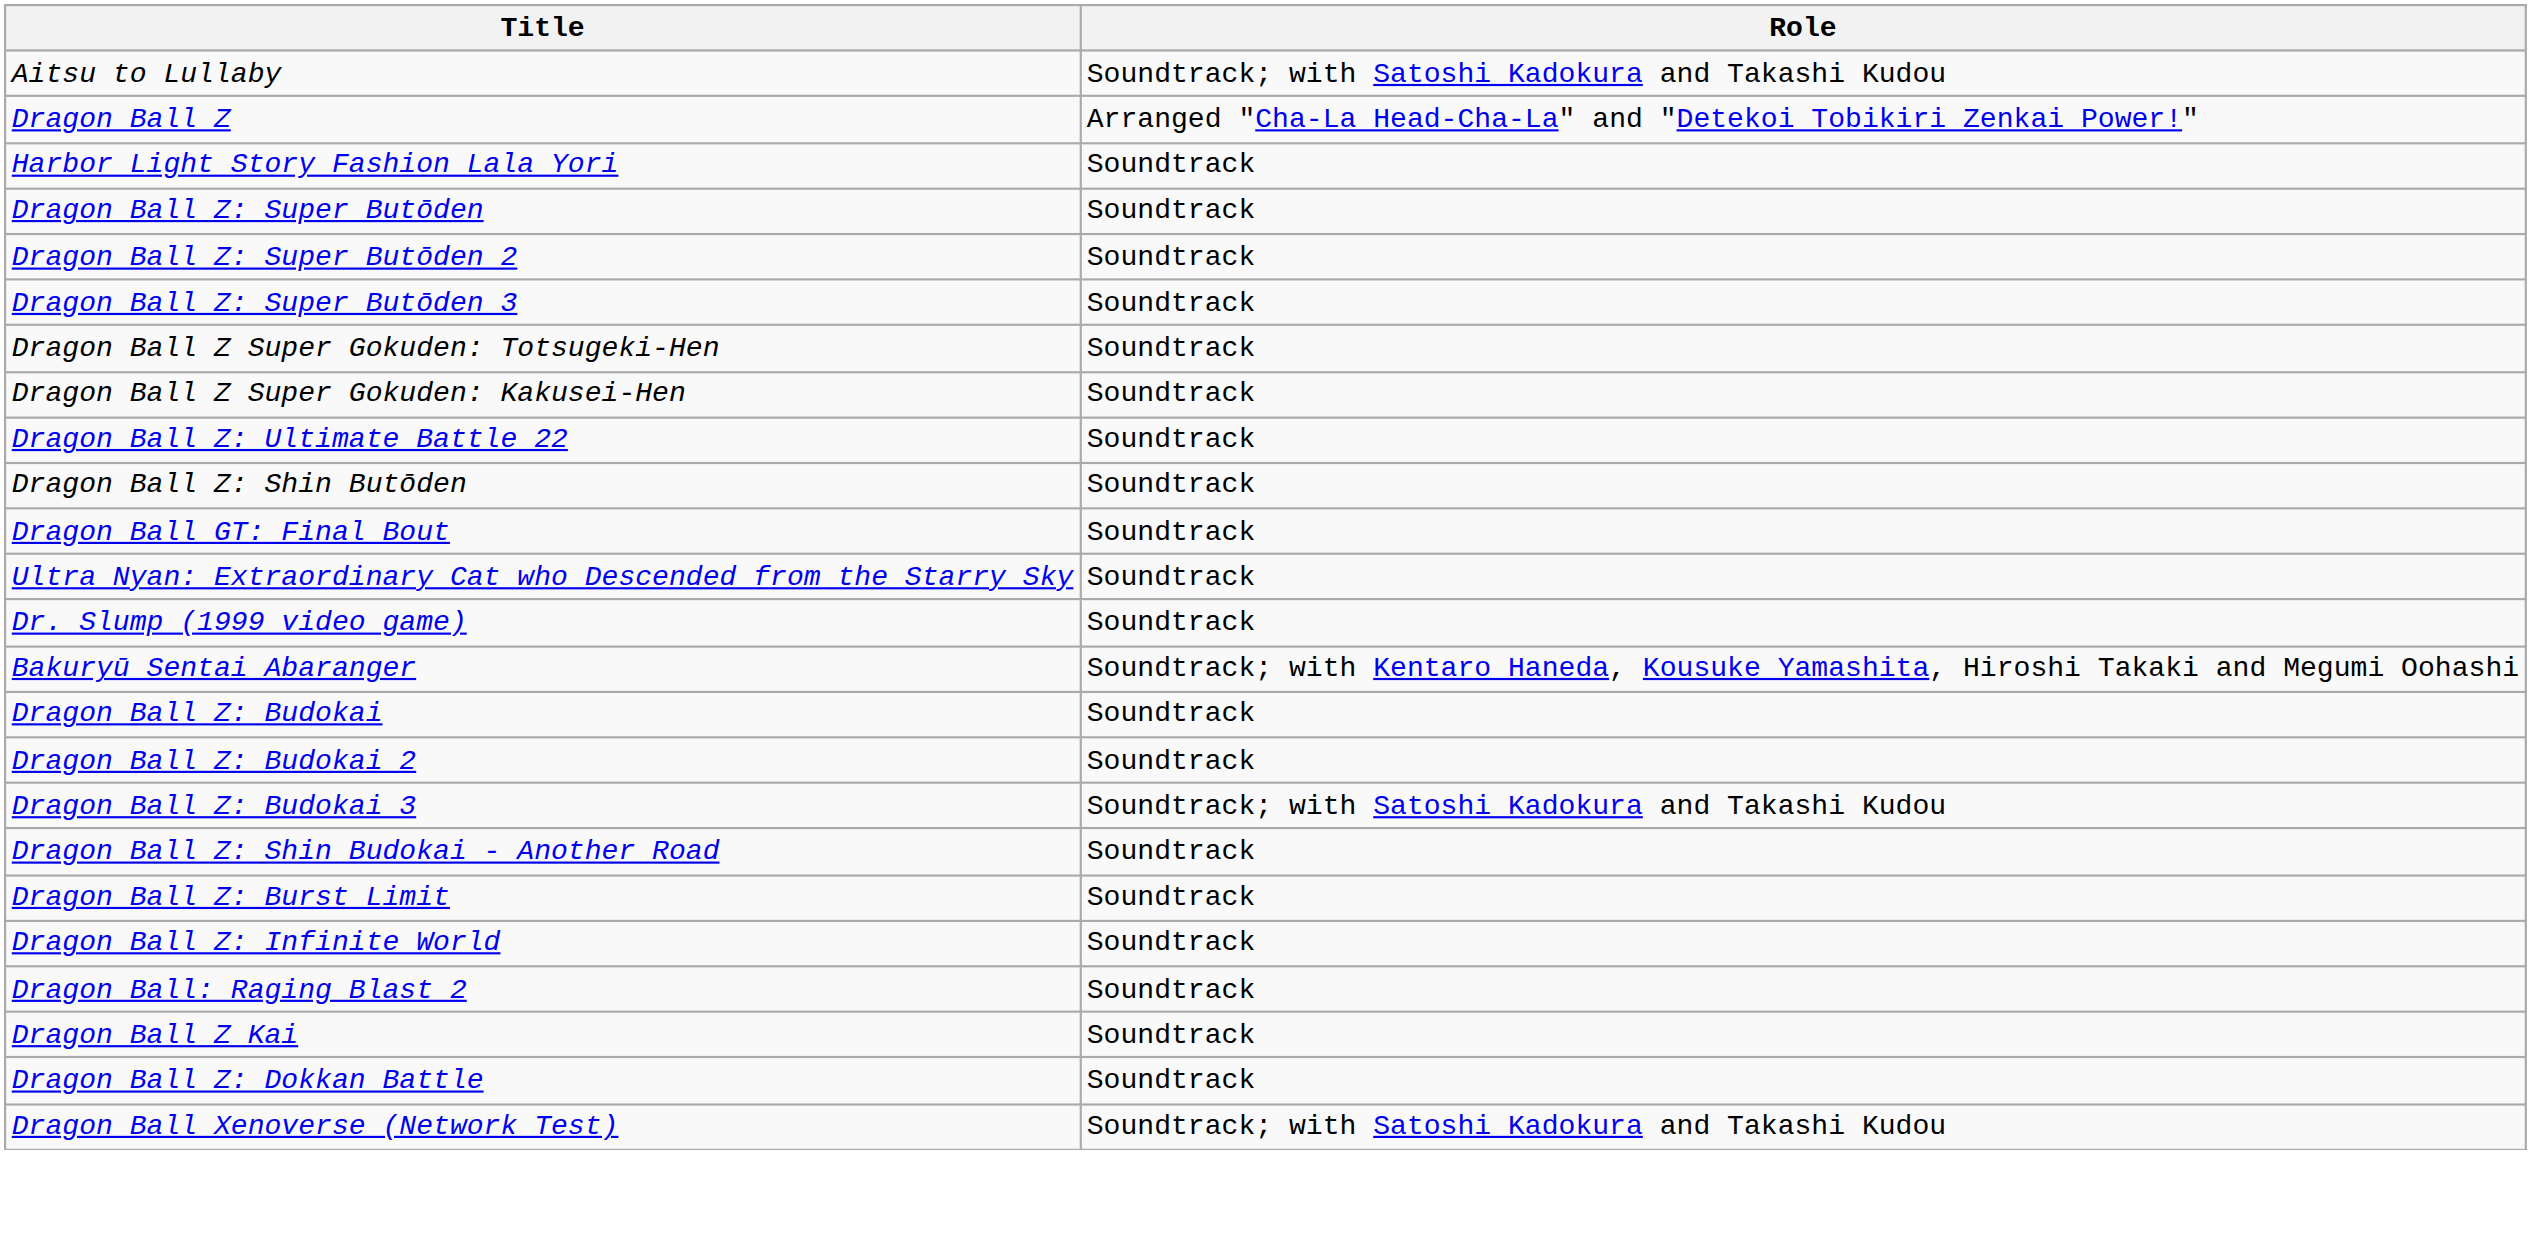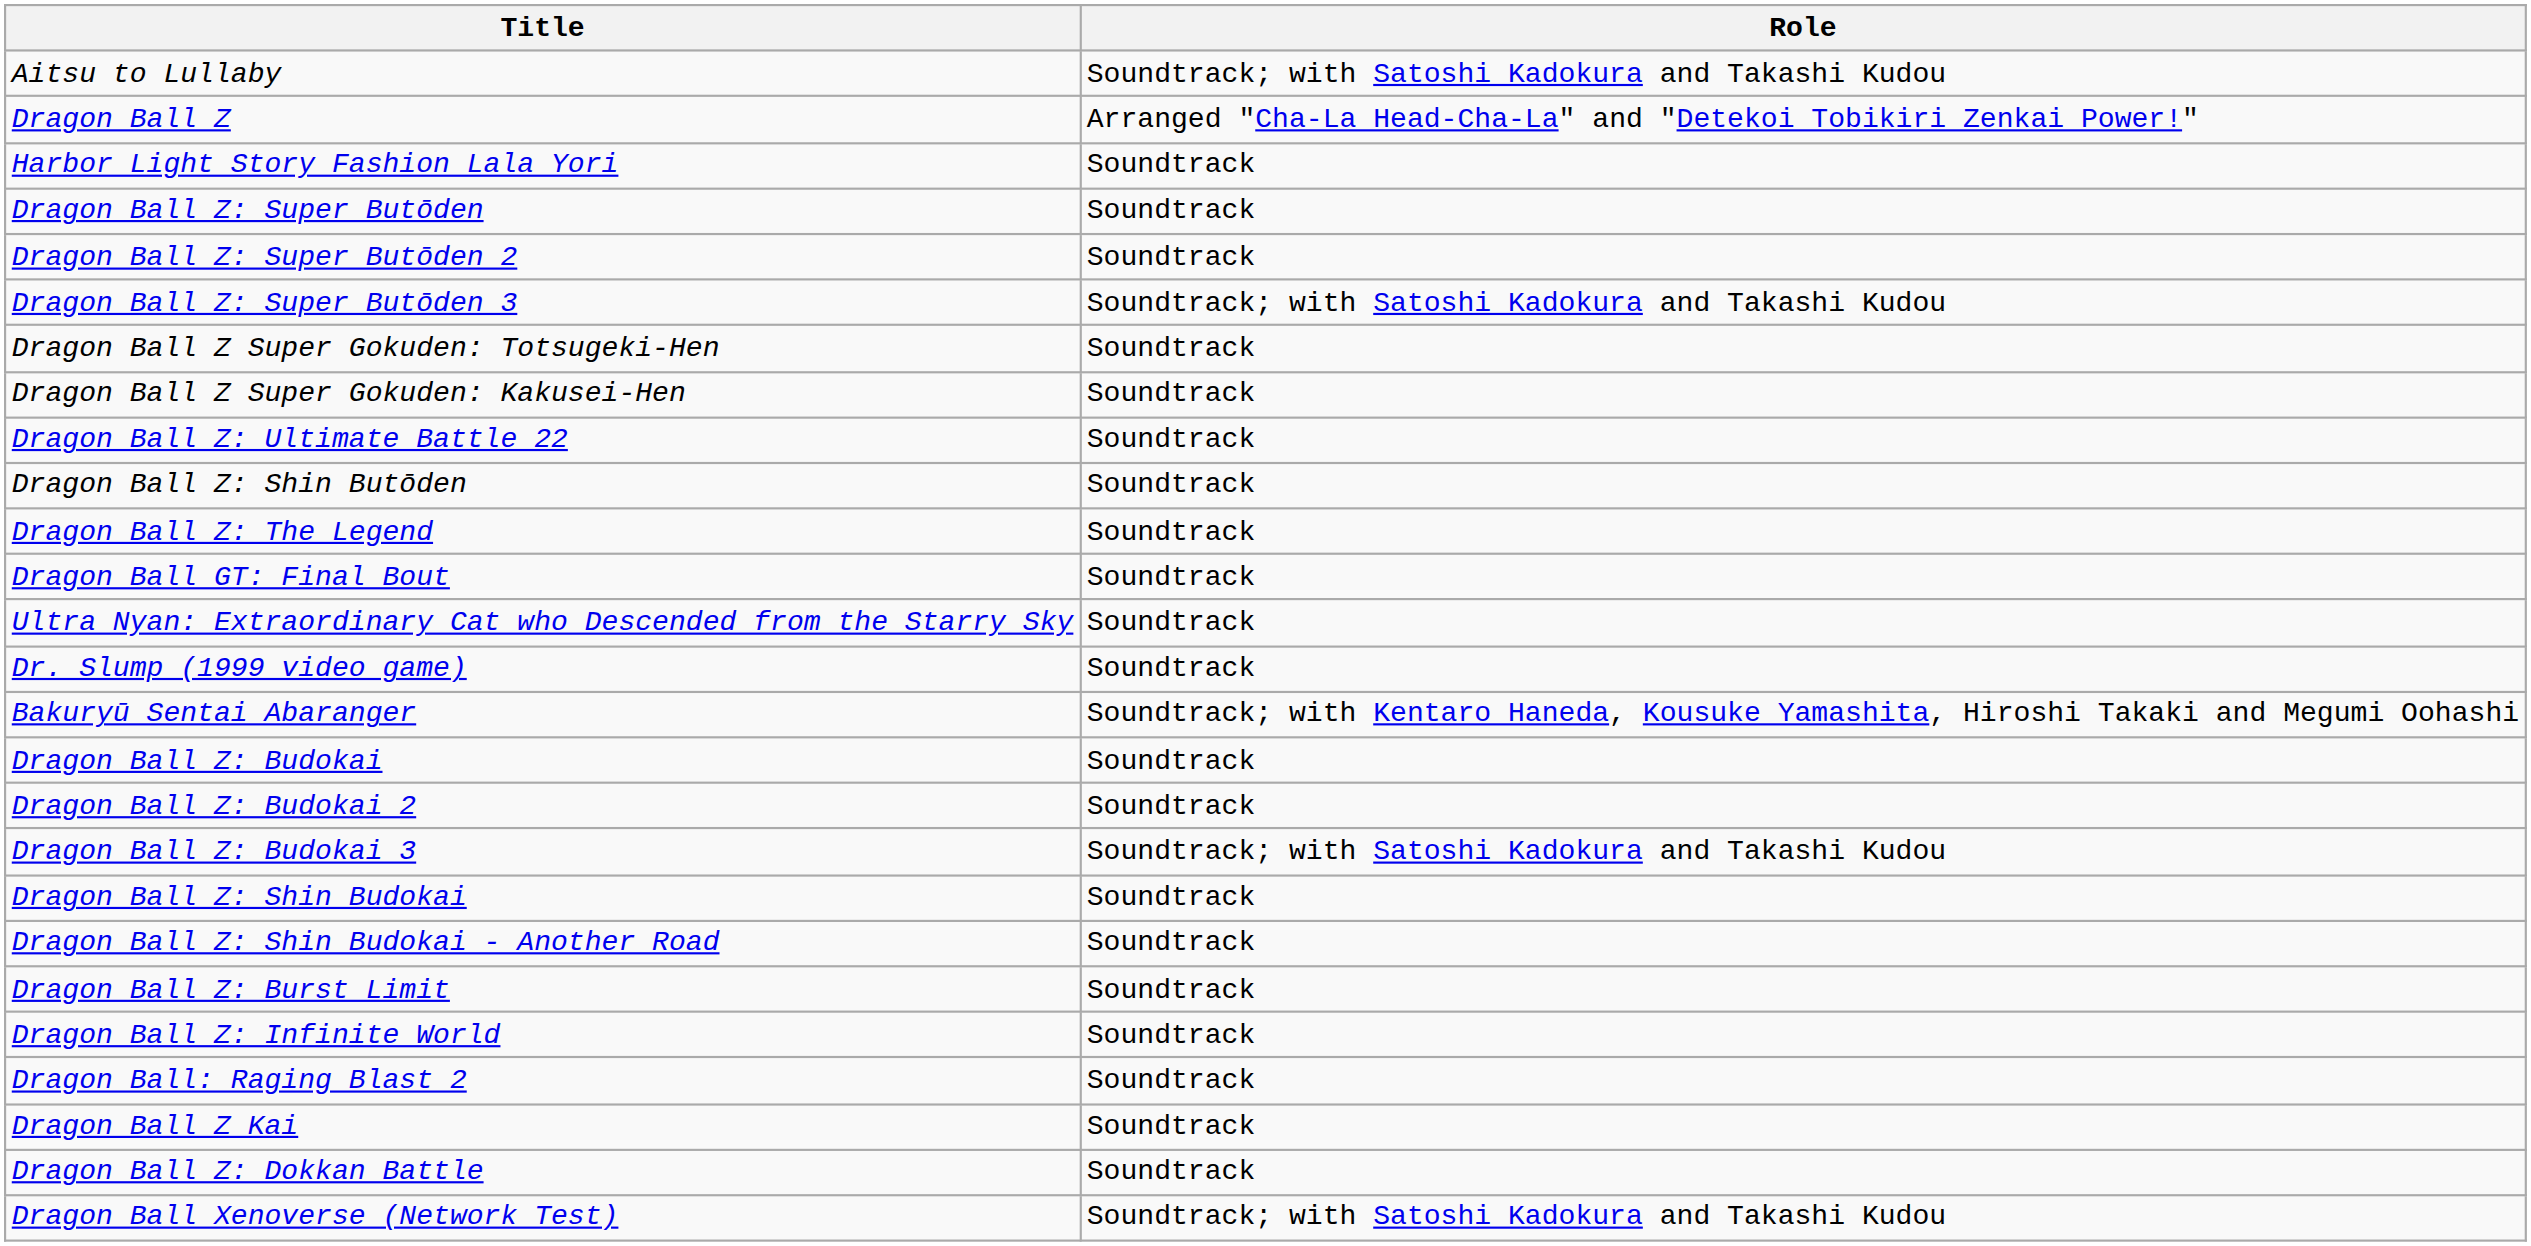 <table class="wikitable">
 <tr>
 <th>Title</th>
 <th>Role</th>
 </tr>
 <tr Aitsu to Lullaby>
 <td><em>Aitsu to Lullaby</em></td>
 <td>Soundtrack; with <a href='#'>Satoshi Kadokura</a> and Takashi Kudou</td>
 </tr>
 <tr Dragon Ball Z>
 <td><em><a href='#'>Dragon Ball Z</a></em></td>
 <td>Arranged "<a href='#'>Cha-La Head-Cha-La</a>" and "<a href='#'>Detekoi Tobikiri Zenkai Power!</a>"</td>
 </tr>
 <tr Harbor Light Story Fashion Lala Yori>
 <td><em><a href='#'>Harbor Light Story Fashion Lala Yori</a></em></td>
 <td>Soundtrack</td>
 </tr>
 <tr Dragon Ball Z: Super Butōden>
 <td><em><a href='#'>Dragon Ball Z: Super Butōden</a></em></td>
 <td>Soundtrack</td>
 </tr>
 <tr Dragon Ball Z: Super Butōden 2>
 <td><em><a href='#'>Dragon Ball Z: Super Butōden 2</a></em></td>
 <td>Soundtrack</td>
 </tr>
 <tr Dragon Ball Z: Super Butōden 3>
 <td><em><a href='#'>Dragon Ball Z: Super Butōden 3</a></em></td>
-<td>Soundtrack</td>
+<td>Soundtrack; with <a href='#'>Satoshi Kadokura</a> and Takashi Kudou</td>
 </tr>
 <tr Dragon Ball Z Super Gokuden: Totsugeki-Hen>
 <td><em>Dragon Ball Z Super Gokuden: Totsugeki-Hen</em></td>
 <td>Soundtrack</td>
 </tr>
 <tr Dragon Ball Z Super Gokuden: Kakusei-Hen>
 <td><em>Dragon Ball Z Super Gokuden: Kakusei-Hen</em></td>
 <td>Soundtrack</td>
 </tr>
 <tr Dragon Ball Z: Ultimate Battle 22>
 <td><em><a href='#'>Dragon Ball Z: Ultimate Battle 22</a></em></td>
 <td>Soundtrack</td>
 </tr>
 <tr Dragon Ball Z: Shin Butōden>
 <td><em>Dragon Ball Z: Shin Butōden</em></td>
+<td>Soundtrack</td>
+</tr>
+<tr Dragon Ball Z: The Legend>
+<td><em><a href='#'>Dragon Ball Z: The Legend</a></em></td>
 <td>Soundtrack</td>
 </tr>
 <tr Dragon Ball GT: Final Bout>
 <td><em><a href='#'>Dragon Ball GT: Final Bout</a></em></td>
 <td>Soundtrack</td>
 </tr>
 <tr Ultra Nyan: Extraordinary Cat who Descended from the Starry Sky>
 <td><em><a href='#'>Ultra Nyan: Extraordinary Cat who Descended from the Starry Sky</a></em></td>
 <td>Soundtrack</td>
 </tr>
 <tr Dr. Slump (1999 video game)>
 <td><em><a href='#'>Dr. Slump (1999 video game)</a></em></td>
 <td>Soundtrack</td>
 </tr>
 <tr Bakuryū Sentai Abaranger>
 <td><em><a href='#'>Bakuryū Sentai Abaranger</a></em></td>
 <td>Soundtrack; with <a href='#'>Kentaro Haneda</a>, <a href='#'>Kousuke Yamashita</a>, Hiroshi Takaki and Megumi Oohashi</td>
 </tr>
 <tr Dragon Ball Z: Budokai>
 <td><em><a href='#'>Dragon Ball Z: Budokai</a></em></td>
 <td>Soundtrack</td>
 </tr>
 <tr Dragon Ball Z: Budokai 2>
 <td><em><a href='#'>Dragon Ball Z: Budokai 2</a></em></td>
 <td>Soundtrack</td>
 </tr>
 <tr Dragon Ball Z: Budokai 3>
 <td><em><a href='#'>Dragon Ball Z: Budokai 3</a></em></td>
 <td>Soundtrack; with <a href='#'>Satoshi Kadokura</a> and Takashi Kudou</td>
 </tr>
+<tr Dragon Ball Z: Shin Budokai>
+<td><em><a href='#'>Dragon Ball Z: Shin Budokai</a></em></td>
+<td>Soundtrack</td>
+</tr>
 <tr Dragon Ball Z: Shin Budokai - Another Road>
 <td><em><a href='#'>Dragon Ball Z: Shin Budokai - Another Road</a></em></td>
 <td>Soundtrack</td>
 </tr>
 <tr Dragon Ball Z: Burst Limit>
 <td><em><a href='#'>Dragon Ball Z: Burst Limit</a></em></td>
 <td>Soundtrack</td>
 </tr>
 <tr Dragon Ball Z: Infinite World>
 <td><em><a href='#'>Dragon Ball Z: Infinite World</a></em></td>
 <td>Soundtrack</td>
 </tr>
 <tr Dragon Ball: Raging Blast 2>
 <td><em><a href='#'>Dragon Ball: Raging Blast 2</a></em></td>
 <td>Soundtrack</td>
 </tr>
 <tr Dragon Ball Z Kai>
 <td><em><a href='#'>Dragon Ball Z Kai</a></em></td>
 <td>Soundtrack</td>
 </tr>
 <tr Dragon Ball Z: Dokkan Battle>
 <td><em><a href='#'>Dragon Ball Z: Dokkan Battle</a></em></td>
 <td>Soundtrack</td>
 </tr>
 <tr Dragon Ball Xenoverse (Network Test)>
 <td><em><a href='#'>Dragon Ball Xenoverse (Network Test)</a></em></td>
 <td>Soundtrack; with <a href='#'>Satoshi Kadokura</a> and Takashi Kudou</td>
 </tr>
 </table>
